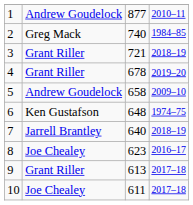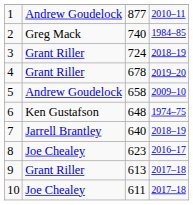 <table class="wikitable">
 <tr>
 </tr>
 <tr>
 <td>1</td>
 <td><a href='#'>Andrew Goudelock</a></td>
 <td>877</td>
 <td style="font-size:80%;"><a href='#'>2010–11</a></td>
 </tr>
 <tr>
 <td>2</td>
 <td>Greg Mack</td>
 <td>740</td>
 <td style="font-size:80%;"><a href='#'>1984–85</a></td>
 </tr>
 <tr>
 <td>3</td>
 <td><a href='#'>Grant Riller</a></td>
-<td>721</td>
+<td>724</td>
 <td style="font-size:80%;"><a href='#'>2018–19</a></td>
 </tr>
 <tr>
 <td>4</td>
 <td><a href='#'>Grant Riller</a></td>
 <td>678</td>
 <td style="font-size:80%;"><a href='#'>2019–20</a></td>
 </tr>
 <tr>
 <td>5</td>
 <td><a href='#'>Andrew Goudelock</a></td>
 <td>658</td>
 <td style="font-size:80%;"><a href='#'>2009–10</a></td>
 </tr>
 <tr>
 <td>6</td>
 <td>Ken Gustafson</td>
 <td>648</td>
 <td style="font-size:80%;"><a href='#'>1974–75</a></td>
 </tr>
 <tr>
 <td>7</td>
 <td><a href='#'>Jarrell Brantley</a></td>
 <td>640</td>
 <td style="font-size:80%;"><a href='#'>2018–19</a></td>
 </tr>
 <tr>
 <td>8</td>
 <td><a href='#'>Joe Chealey</a></td>
 <td>623</td>
 <td style="font-size:80%;"><a href='#'>2016–17</a></td>
 </tr>
 <tr>
 <td>9</td>
 <td><a href='#'>Grant Riller</a></td>
 <td>613</td>
 <td style="font-size:80%;"><a href='#'>2017–18</a></td>
 </tr>
 <tr>
 <td>10</td>
 <td><a href='#'>Joe Chealey</a></td>
 <td>611</td>
 <td style="font-size:80%;"><a href='#'>2017–18</a></td>
 </tr>
 </table>
